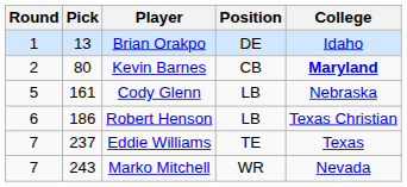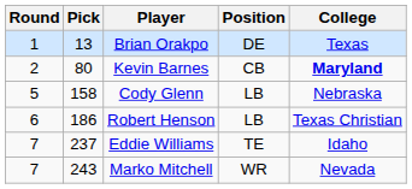 <table class="wikitable sortable sortable"  style="text-align:center;">
 <tr>
 <th>Round</th>
 <th>Pick</th>
 <th>Player</th>
 <th>Position</th>
 <th>College</th>
 </tr>
 <tr style="background:#d0e7ff;">
 <td>1</td>
 <td>13</td>
 <td><a href='#'>Brian Orakpo</a></td>
 <td>DE</td>
-<td><a href='#'>Idaho</a></td>
+<td><a href='#'>Texas</a></td>
 </tr>
 <tr>
 <td>2</td>
 <td>80</td>
 <td><a href='#'>Kevin Barnes</a></td>
 <td>CB</td>
 <td><strong><a href='#'>Maryland</a></strong></td>
 </tr>
 <tr>
 <td>5</td>
-<td>161</td>
+<td>158</td>
 <td><a href='#'>Cody Glenn</a></td>
 <td>LB</td>
 <td><a href='#'>Nebraska</a></td>
 </tr>
 <tr>
 <td>6</td>
 <td>186</td>
 <td><a href='#'>Robert Henson</a></td>
 <td>LB</td>
 <td><a href='#'>Texas Christian</a></td>
 </tr>
 <tr>
 <td>7</td>
 <td>237</td>
 <td><a href='#'>Eddie Williams</a></td>
 <td>TE</td>
-<td><a href='#'>Texas</a></td>
+<td><a href='#'>Idaho</a></td>
 </tr>
 <tr>
 <td>7</td>
 <td>243</td>
 <td><a href='#'>Marko Mitchell</a></td>
 <td>WR</td>
 <td><a href='#'>Nevada</a></td>
 </tr>
 </table>
